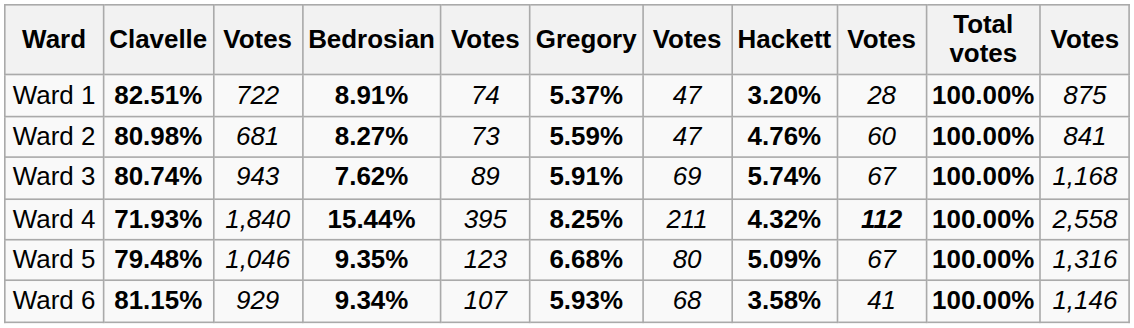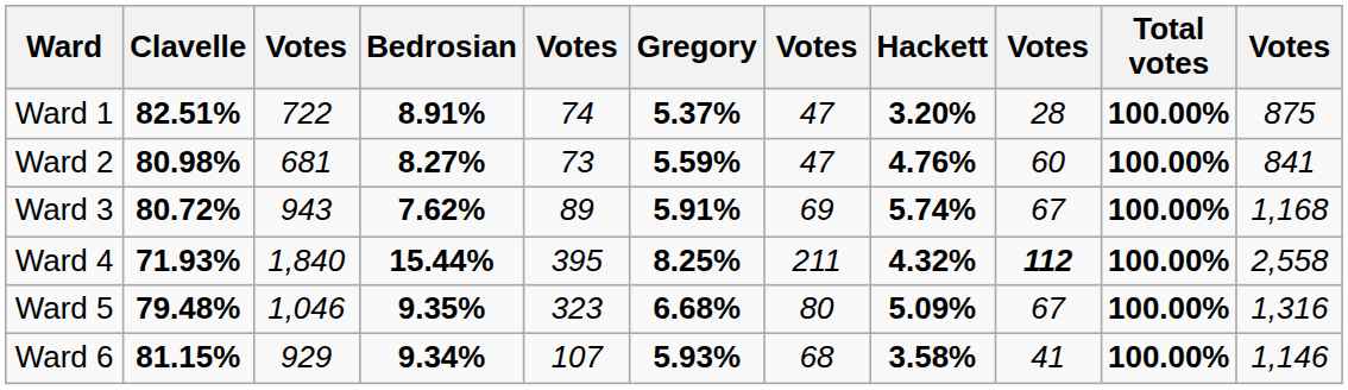 <table width="55%" class="wikitable sortable">
 <tr>
 <th width="9%">Ward</th>
 <th width="8%">Clavelle</th>
 <th width="8%">Votes</th>
 <th width="8%">Bedrosian</th>
 <th width="8%">Votes</th>
 <th width="8%">Gregory</th>
 <th width="8%">Votes</th>
 <th width="8%">Hackett</th>
 <th width="8%">Votes</th>
 <th width="8%">Total votes</th>
 <th width="8%">Votes</th>
 </tr>
 <tr>
 <td align="center" >Ward 1</td>
 <td align="center"><strong>82.51%</strong></td>
 <td align="center"><em>722</em></td>
 <td align="center"><strong>8.91%</strong></td>
 <td align="center"><em>74</em></td>
 <td align="center"><strong>5.37%</strong></td>
 <td align="center"><em>47</em></td>
 <td align="center"><strong>3.20%</strong></td>
 <td align="center"><em>28</em></td>
 <td align="center"><strong>100.00%</strong></td>
 <td align="center"><em>875</em></td>
 </tr>
 <tr>
 <td align="center" >Ward 2</td>
 <td align="center"><strong>80.98%</strong></td>
 <td align="center"><em>681</em></td>
 <td align="center"><strong>8.27%</strong></td>
 <td align="center"><em>73</em></td>
 <td align="center"><strong>5.59%</strong></td>
 <td align="center"><em>47</em></td>
 <td align="center"><strong>4.76%</strong></td>
 <td align="center"><em>60</em></td>
 <td align="center"><strong>100.00%</strong></td>
 <td align="center"><em>841</em></td>
 </tr>
 <tr>
 <td align="center" >Ward 3</td>
-<td align="center"><strong>80.74%</strong></td>
+<td align="center"><strong>80.72%</strong></td>
 <td align="center"><em>943</em></td>
 <td align="center"><strong>7.62%</strong></td>
 <td align="center"><em>89</em></td>
 <td align="center"><strong>5.91%</strong></td>
 <td align="center"><em>69</em></td>
 <td align="center"><strong>5.74%</strong></td>
 <td align="center"><em>67</em></td>
 <td align="center"><strong>100.00%</strong></td>
 <td align="center"><em>1,168</em></td>
 </tr>
 <tr>
 <td align="center" >Ward 4</td>
 <td align="center"><strong>71.93%</strong></td>
 <td align="center"><em>1,840</em></td>
 <td align="center"><strong>15.44%</strong></td>
 <td align="center"><em>395</em></td>
 <td align="center"><strong>8.25%</strong></td>
 <td align="center"><em>211</em></td>
 <td align="center"><strong>4.32%</strong></td>
 <td align="center"><strong><em>112</em></strong></td>
 <td align="center"><strong>100.00%</strong></td>
 <td align="center"><em>2,558</em></td>
 </tr>
 <tr>
 <td align="center" >Ward 5</td>
 <td align="center"><strong>79.48%</strong></td>
 <td align="center"><em>1,046</em></td>
 <td align="center"><strong>9.35%</strong></td>
-<td align="center"><em>123</em></td>
+<td align="center"><em>323</em></td>
 <td align="center"><strong>6.68%</strong></td>
 <td align="center"><em>80</em></td>
 <td align="center"><strong>5.09%</strong></td>
 <td align="center"><em>67</em></td>
 <td align="center"><strong>100.00%</strong></td>
 <td align="center"><em>1,316</em></td>
 </tr>
 <tr>
 <td align="center" >Ward 6</td>
 <td align="center"><strong>81.15%</strong></td>
 <td align="center"><em>929</em></td>
 <td align="center"><strong>9.34%</strong></td>
 <td align="center"><em>107</em></td>
 <td align="center"><strong>5.93%</strong></td>
 <td align="center"><em>68</em></td>
 <td align="center"><strong>3.58%</strong></td>
 <td align="center"><em>41</em></td>
 <td align="center"><strong>100.00%</strong></td>
 <td align="center"><em>1,146</em></td>
 </tr>
 </table>
